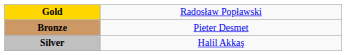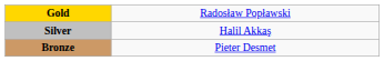 <table class="wikitable" style="text-align:center; " width="35%">
 <tr>
 <td bgcolor="gold"><strong>Gold</strong></td>
 <td><a href='#'>Radosław Popławski</a><br>  <small><em></em></small></td>
 </tr>
 <tr>
+<td bgcolor="silver"><strong>Silver</strong></td>
+<td><a href='#'>Halil Akkaş</a><br>  <small><em></em></small></td>
+</tr>
+<tr>
 <td bgcolor="CC9966"><strong>Bronze</strong></td>
 <td><a href='#'>Pieter Desmet</a><br>  <small><em></em></small></td>
 </tr>
-<tr>
-<td bgcolor="silver"><strong>Silver</strong></td>
-<td><a href='#'>Halil Akkaş</a><br>  <small><em></em></small></td>
-</tr>
 </table>
